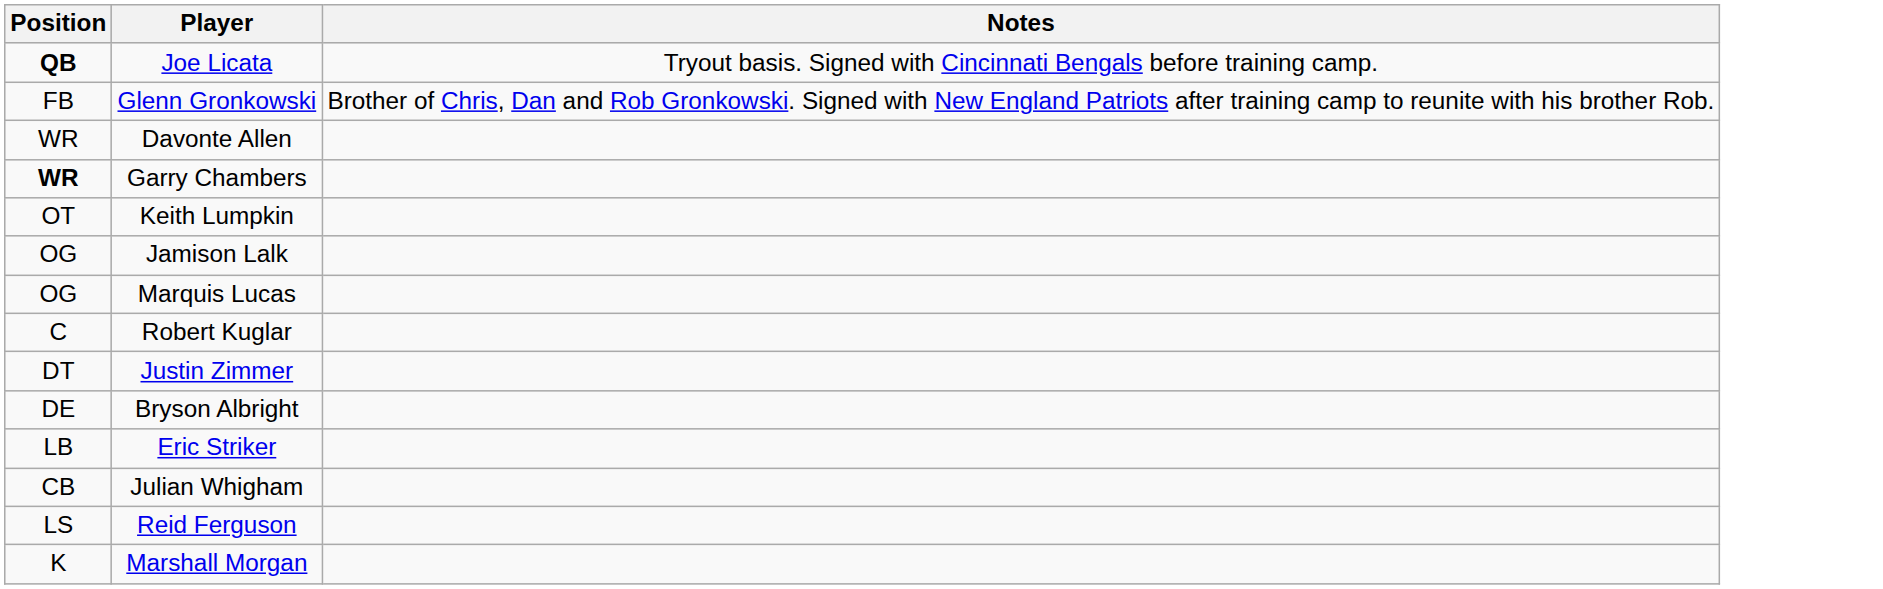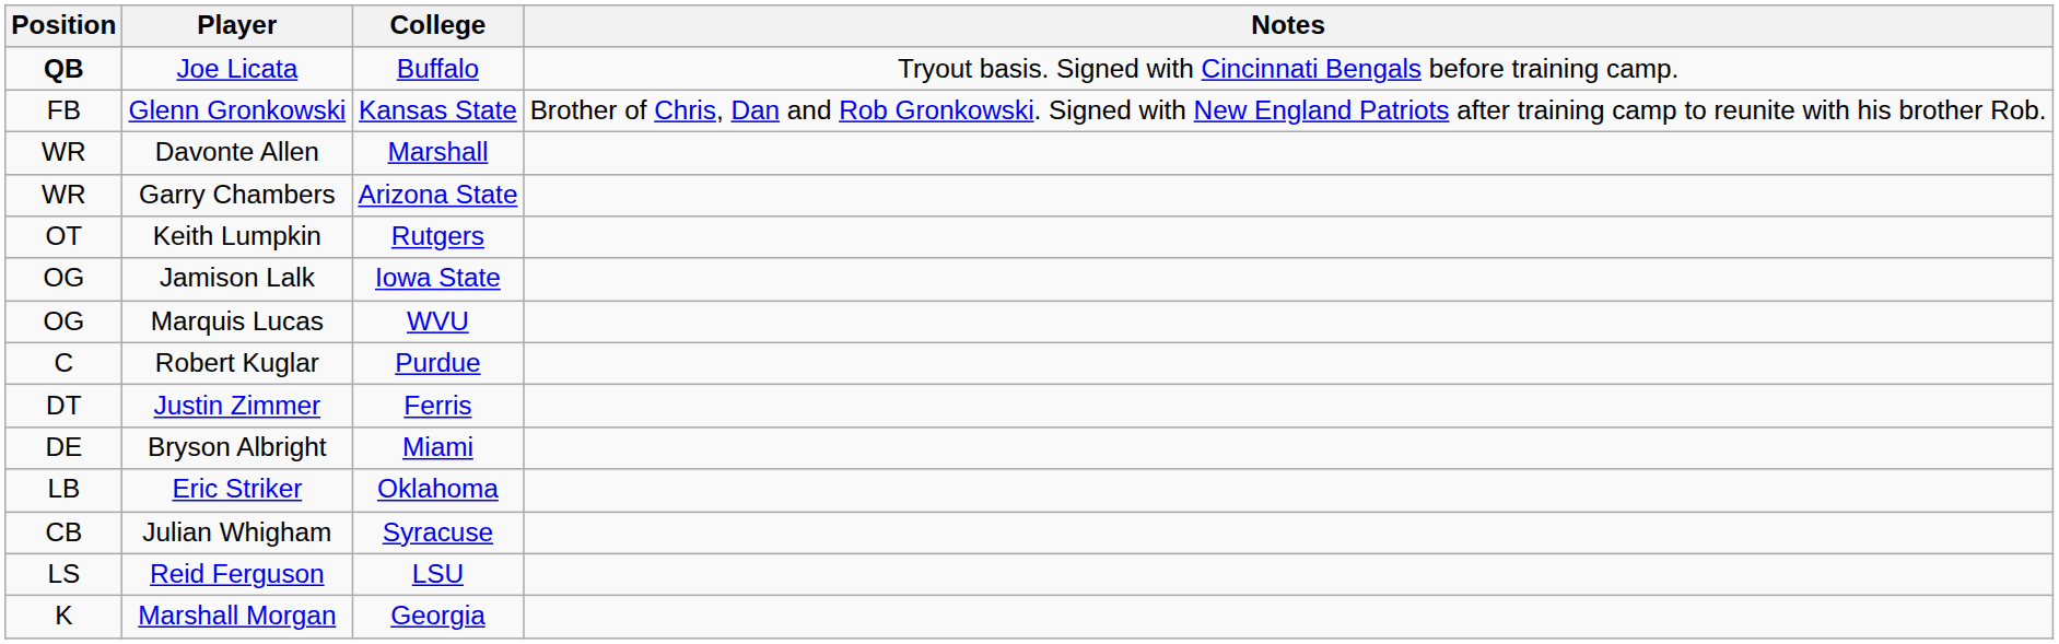 <table class="wikitable" style="font-size: 100%; text-align: center;">
 <tr>
 <th>Position</th>
 <th>Player</th>
+<th>College</th>
 <th>Notes</th>
 </tr>
 <tr>
 <td><strong>QB</strong></td>
 <td><a href='#'>Joe Licata</a></td>
+<td><a href='#'>Buffalo</a></td>
 <td>Tryout basis. Signed with <a href='#'>Cincinnati Bengals</a> before training camp.</td>
 </tr>
 <tr>
 <td>FB</td>
 <td><a href='#'>Glenn Gronkowski</a></td>
+<td><a href='#'>Kansas State</a></td>
 <td>Brother of <a href='#'>Chris</a>, <a href='#'>Dan</a> and <a href='#'>Rob Gronkowski</a>. Signed with <a href='#'>New England Patriots</a> after training camp to reunite with his brother Rob.</td>
 </tr>
 <tr>
 <td>WR</td>
 <td>Davonte Allen</td>
+<td><a href='#'>Marshall</a></td>
 <td></td>
 </tr>
 <tr>
-<td><strong>WR</strong></td>
+<td>WR</td>
 <td>Garry Chambers</td>
+<td><a href='#'>Arizona State</a></td>
 <td></td>
 </tr>
 <tr>
 <td>OT</td>
 <td>Keith Lumpkin</td>
+<td><a href='#'>Rutgers</a></td>
 <td></td>
 </tr>
 <tr>
 <td>OG</td>
 <td>Jamison Lalk</td>
+<td><a href='#'>Iowa State</a></td>
 <td></td>
 </tr>
 <tr>
 <td>OG</td>
 <td>Marquis Lucas</td>
+<td><a href='#'>WVU</a></td>
 <td></td>
 </tr>
 <tr>
 <td>C</td>
 <td>Robert Kuglar</td>
+<td><a href='#'>Purdue</a></td>
 <td></td>
 </tr>
 <tr>
 <td>DT</td>
 <td><a href='#'>Justin Zimmer</a></td>
+<td><a href='#'>Ferris</a></td>
 <td></td>
 </tr>
 <tr>
 <td>DE</td>
 <td>Bryson Albright</td>
+<td><a href='#'>Miami</a></td>
 <td></td>
 </tr>
 <tr>
 <td>LB</td>
 <td><a href='#'>Eric Striker</a></td>
+<td><a href='#'>Oklahoma</a></td>
 <td></td>
 </tr>
 <tr>
 <td>CB</td>
 <td>Julian Whigham</td>
+<td><a href='#'>Syracuse</a></td>
 <td></td>
 </tr>
 <tr>
 <td>LS</td>
 <td><a href='#'>Reid Ferguson</a></td>
+<td><a href='#'>LSU</a></td>
 <td></td>
 </tr>
 <tr>
 <td>K</td>
 <td><a href='#'>Marshall Morgan</a></td>
+<td><a href='#'>Georgia</a></td>
 <td></td>
 </tr>
 </table>
